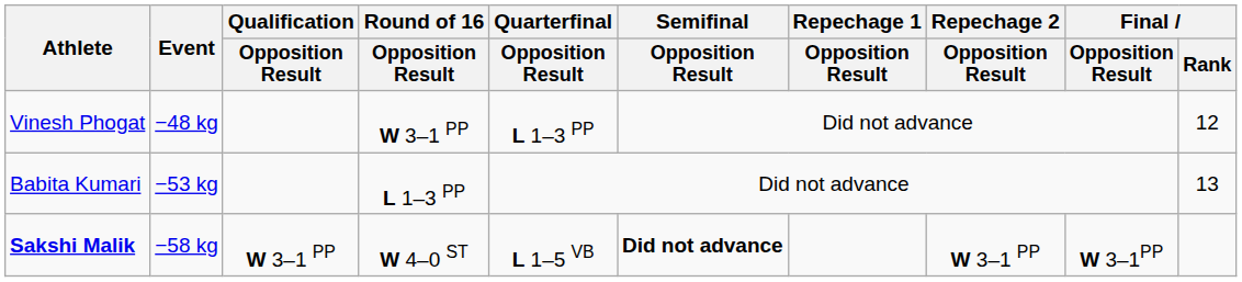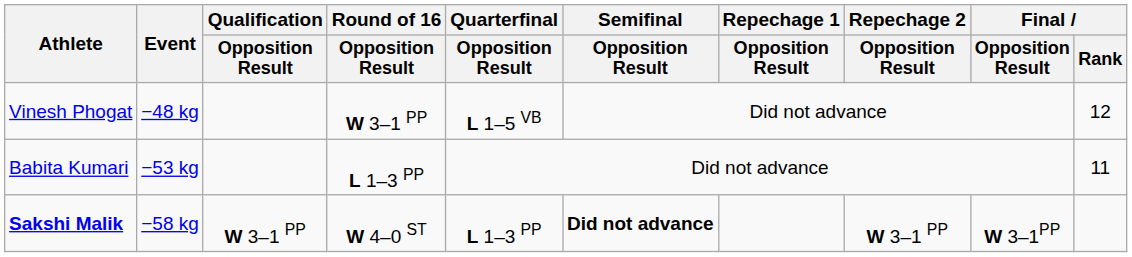 <table class="wikitable" style="font-size:90%">
 <tr>
 <th rowspan=2>Athlete</th>
 <th rowspan=2>Event</th>
 <th>Qualification</th>
 <th>Round of 16</th>
 <th>Quarterfinal</th>
 <th>Semifinal</th>
 <th>Repechage 1</th>
 <th>Repechage 2</th>
 <th colspan=2>Final / </th>
 </tr>
 <tr style="font-size: 95%">
 <th>Opposition<br>Result</th>
 <th>Opposition<br>Result</th>
 <th>Opposition<br>Result</th>
 <th>Opposition<br>Result</th>
 <th>Opposition<br>Result</th>
 <th>Opposition<br>Result</th>
 <th>Opposition<br>Result</th>
 <th>Rank</th>
 </tr>
 <tr align=center>
 <td align=left><a href='#'>Vinesh Phogat</a></td>
 <td align=left><a href='#'>−48 kg</a></td>
 <td></td>
 <td><br><strong>W</strong> 3–1 <sup>PP</sup></td>
-<td><br><strong>L</strong> 1–3 <sup>PP</sup></td>
+<td><br><strong>L</strong> 1–5 <sup>VB</sup></td>
 <td colspan=4>Did not advance</td>
 <td>12</td>
 </tr>
 <tr align=center>
 <td align=left><a href='#'>Babita Kumari</a></td>
 <td align=left><a href='#'>−53 kg</a></td>
 <td></td>
 <td><br><strong>L</strong> 1–3 <sup>PP</sup></td>
 <td colspan=5>Did not advance</td>
-<td>13</td>
+<td>11</td>
 </tr>
 <tr align=center>
 <td align=left><strong><a href='#'>Sakshi Malik</a></strong></td>
 <td align=left><a href='#'>−58 kg</a></td>
 <td><br><strong>W</strong> 3–1 <sup>PP</sup></td>
 <td><br><strong>W</strong> 4–0 <sup>ST</sup></td>
-<td><br><strong>L</strong> 1–5 <sup>VB</sup></td>
+<td><br><strong>L</strong> 1–3 <sup>PP</sup></td>
 <td><strong>Did not advance</strong></td>
 <td></td>
 <td><br><strong>W</strong> 3–1 <sup>PP</sup></td>
 <td><br><strong>W</strong> 3–1<sup>PP</sup></td>
 <td></td>
 </tr>
 </table>
